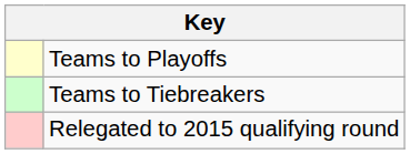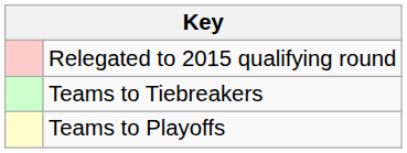 <table class="wikitable" style="text-align: center;">
 <tr>
 <th colspan=2>Key</th>
 </tr>
 <tr>
-<td style="background:#ffffcc; width:20px;"></td>
-<td align=left>Teams to Playoffs</td>
+<td style="background:#ffcccc; width:20px;"></td>
+<td align=left>Relegated to 2015 qualifying round</td>
 </tr>
 <tr>
 <td style="background:#ccffcc; width:20px;"></td>
 <td align=left>Teams to Tiebreakers</td>
 </tr>
 <tr>
-<td style="background:#ffcccc; width:20px;"></td>
-<td align=left>Relegated to 2015 qualifying round</td>
+<td style="background:#ffffcc; width:20px;"></td>
+<td align=left>Teams to Playoffs</td>
 </tr>
 </table>
